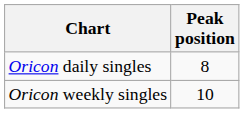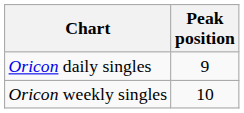 <table class="wikitable">
 <tr>
 <th>Chart</th>
 <th>Peak<br>position</th>
 </tr>
 <tr>
 <td><em><a href='#'>Oricon</a></em> daily singles</td>
-<td align="center">8</td>
+<td align="center">9</td>
 </tr>
 <tr>
 <td><em>Oricon</em> weekly singles</td>
 <td align="center">10</td>
 </tr>
 </table>
